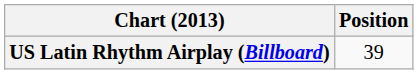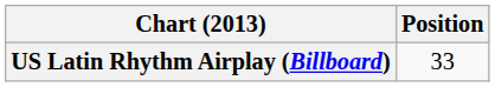 <table class="wikitable sortable plainrowheaders" style="text-align:center">
 <tr>
 <th scope="col">Chart (2013)</th>
 <th scope="col">Position</th>
 </tr>
 <tr>
 <th scope="row">US Latin Rhythm Airplay (<em><a href='#'>Billboard</a></em>)</th>
-<td>39</td>
+<td>33</td>
 </tr>
 </table>
